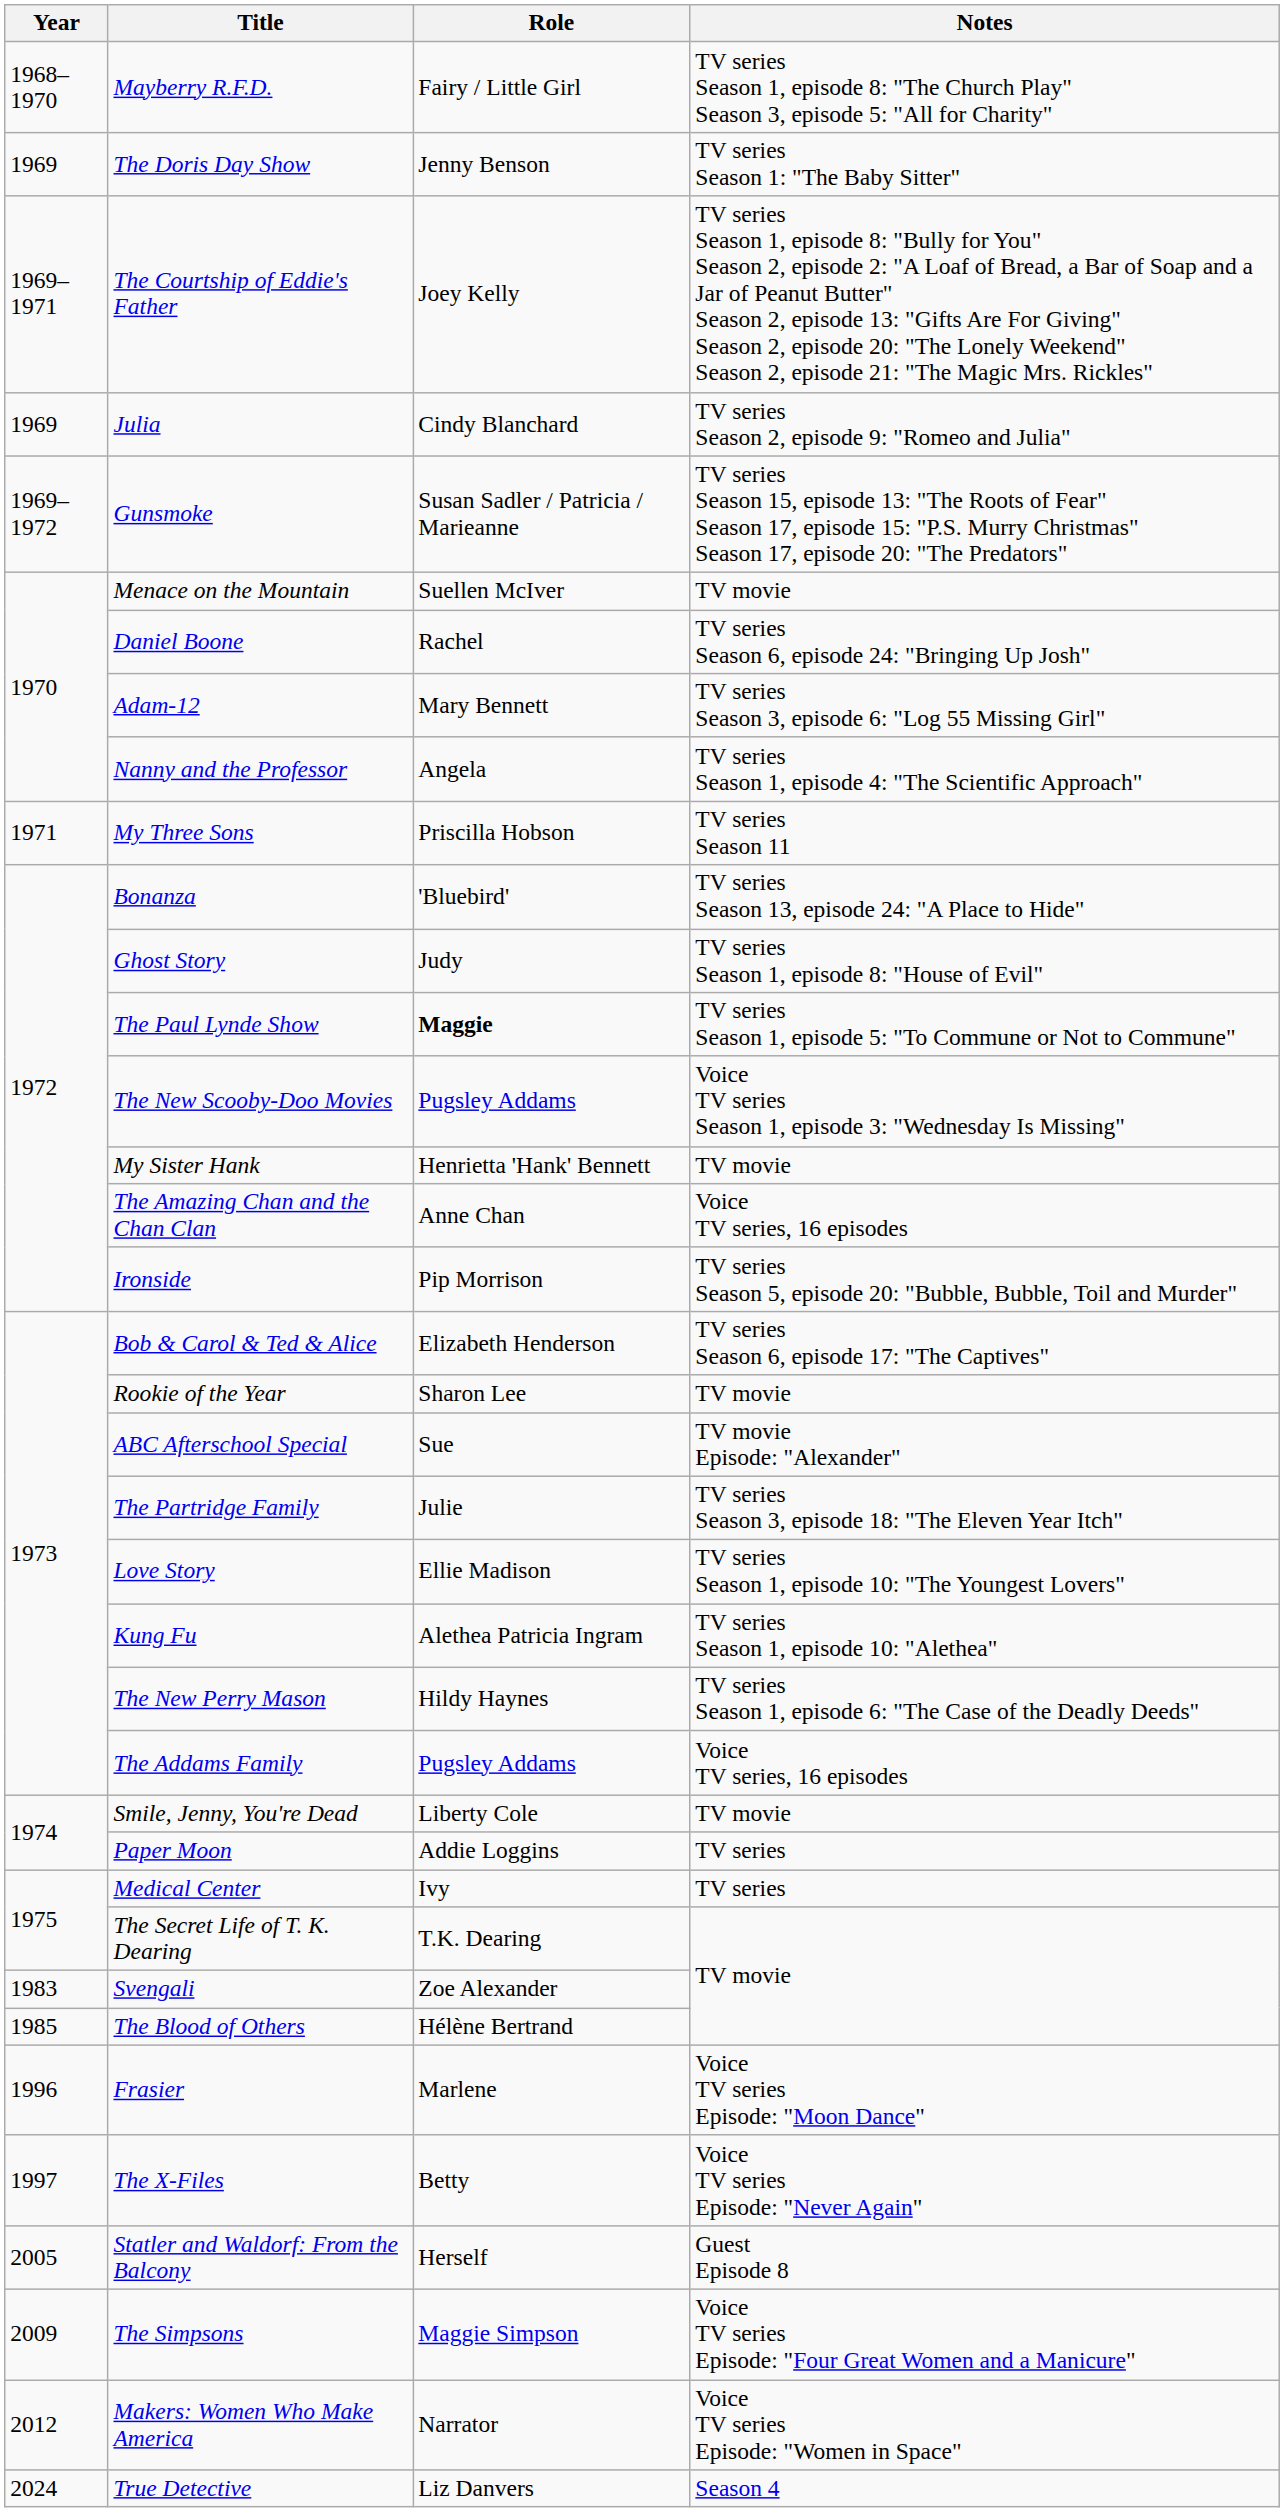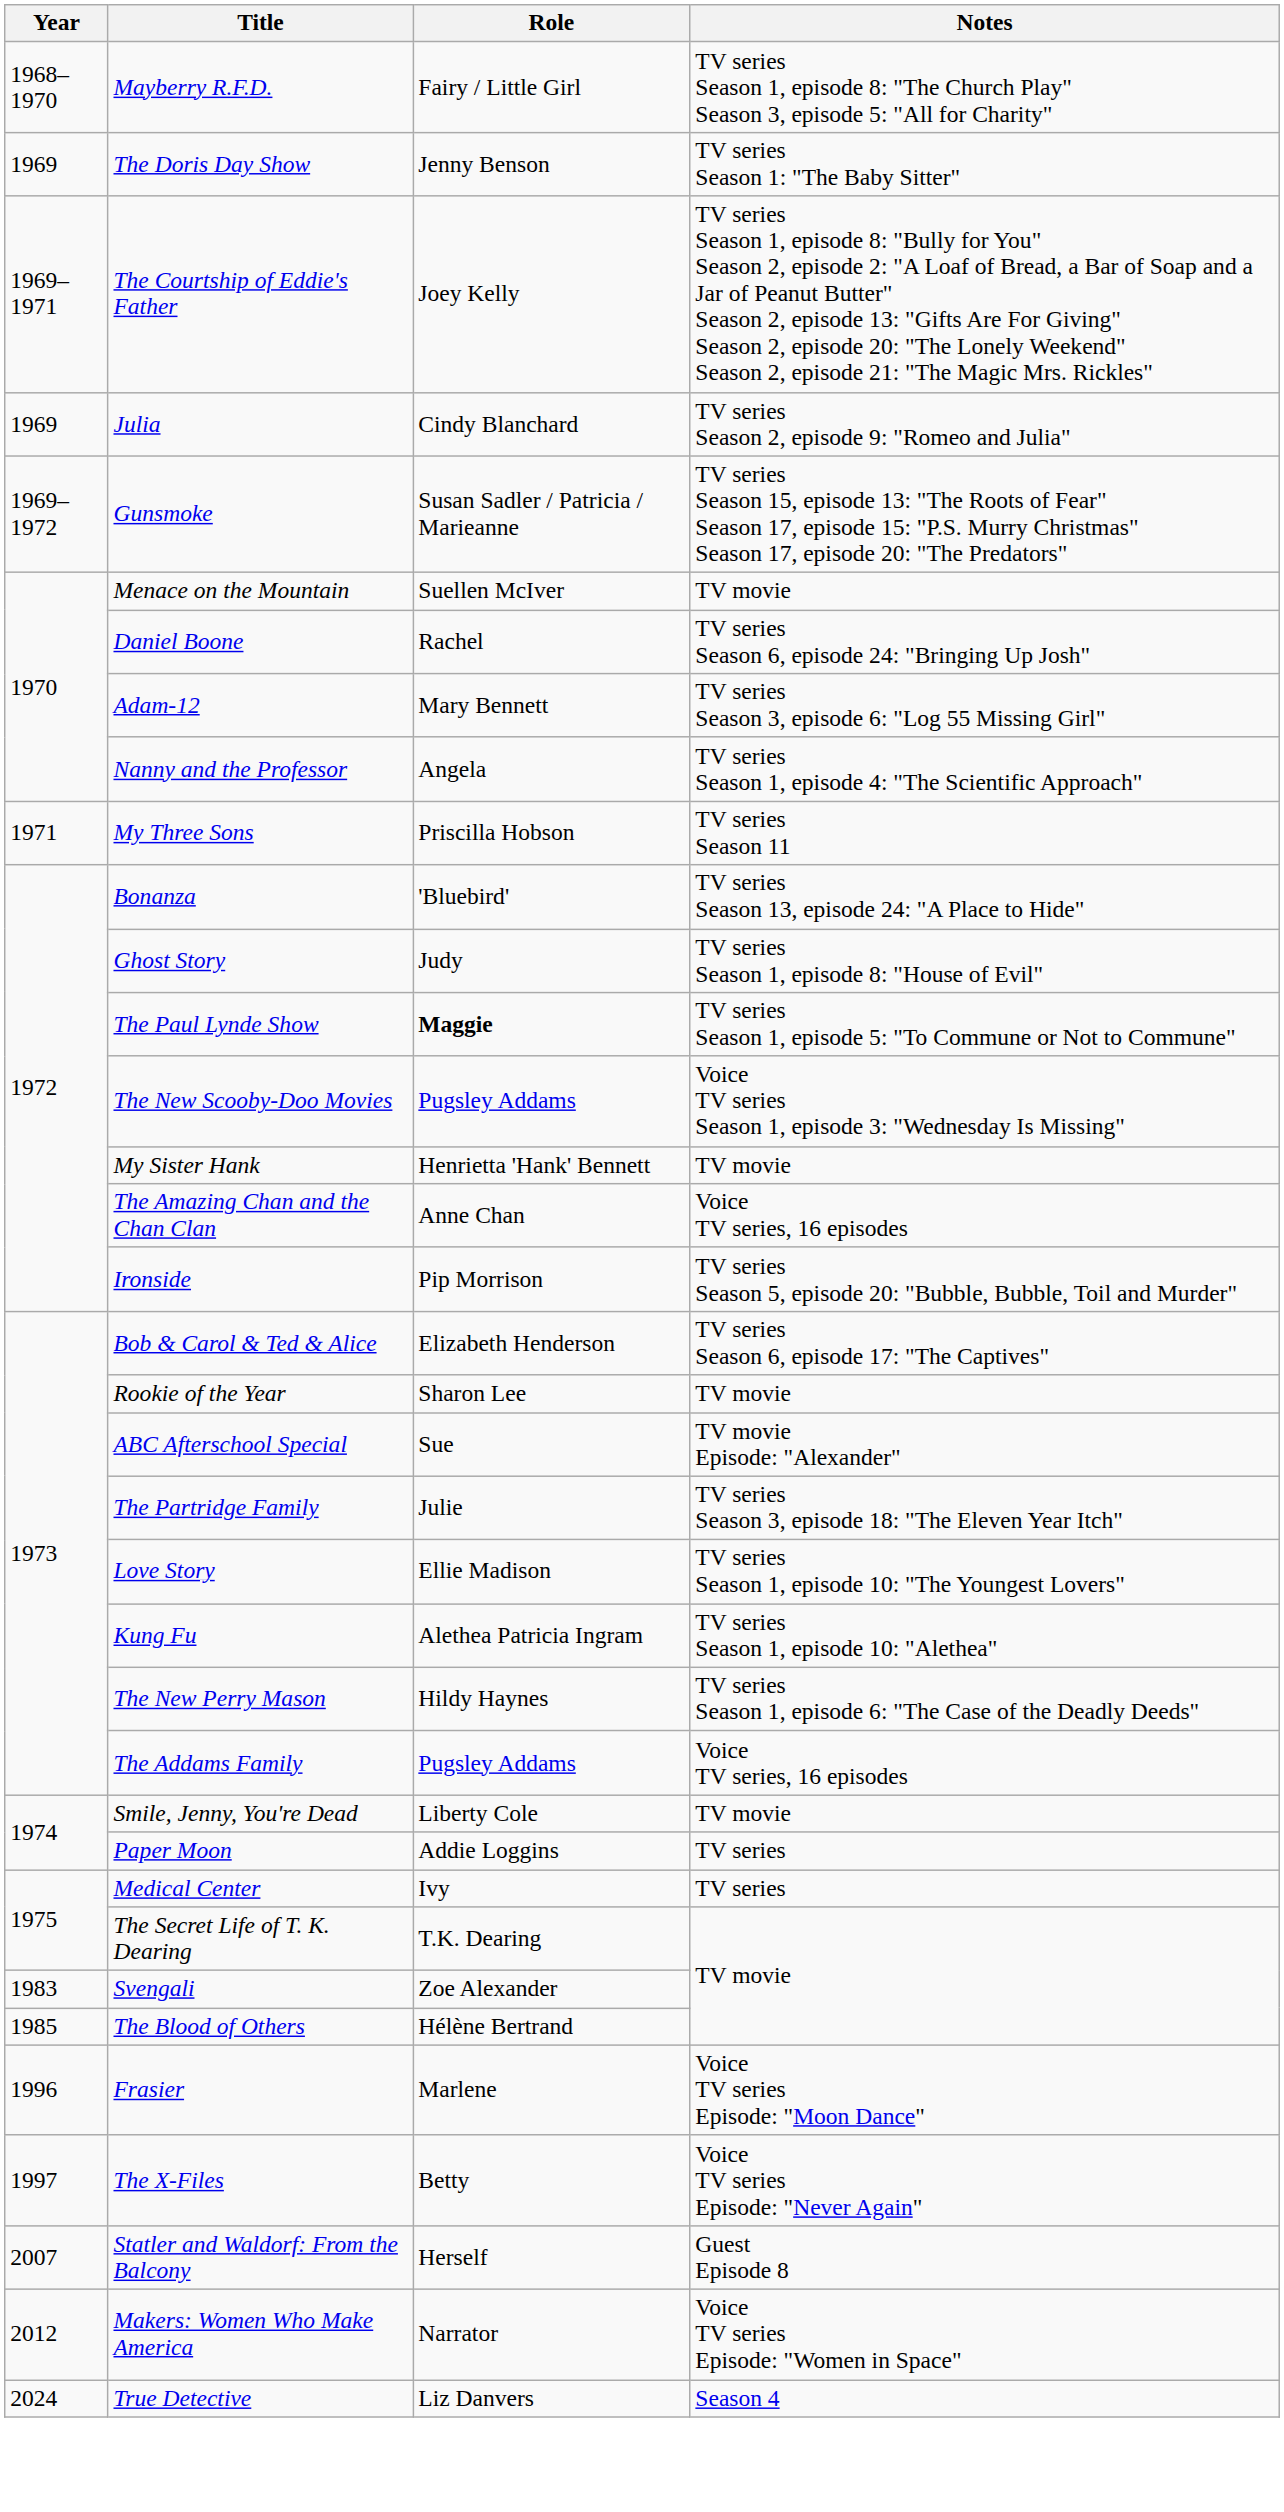 <table class="wikitable sortable">
 <tr>
 <th>Year</th>
 <th>Title</th>
 <th>Role</th>
 <th class="unsortable">Notes</th>
 </tr>
 <tr>
 <td>1968–1970</td>
 <td><em><a href='#'>Mayberry R.F.D.</a></em></td>
 <td>Fairy / Little Girl</td>
 <td>TV series<br>Season 1, episode 8: "The Church Play"<br>Season 3, episode 5: "All for Charity"</td>
 </tr>
 <tr>
 <td>1969</td>
 <td><em><a href='#'>The Doris Day Show</a></em></td>
 <td>Jenny Benson</td>
 <td>TV series<br>Season 1: "The Baby Sitter"</td>
 </tr>
 <tr>
 <td>1969–1971</td>
 <td><em><a href='#'>The Courtship of Eddie's Father</a></em></td>
 <td>Joey Kelly</td>
 <td>TV series<br>Season 1, episode 8: "Bully for You"<br>Season 2, episode 2: "A Loaf of Bread, a Bar of Soap and a Jar of Peanut Butter"<br>Season 2, episode 13: "Gifts Are For Giving"<br>Season 2, episode 20: "The Lonely Weekend"<br>Season 2, episode 21: "The Magic Mrs. Rickles"</td>
 </tr>
 <tr>
 <td>1969</td>
 <td><em><a href='#'>Julia</a></em></td>
 <td>Cindy Blanchard</td>
 <td>TV series<br>Season 2, episode 9: "Romeo and Julia"</td>
 </tr>
 <tr>
 <td>1969–1972</td>
 <td><em><a href='#'>Gunsmoke</a></em></td>
 <td>Susan Sadler / Patricia / Marieanne</td>
 <td>TV series<br>Season 15, episode 13: "The Roots of Fear"<br>Season 17, episode 15: "P.S. Murry Christmas"<br>Season 17, episode 20: "The Predators"</td>
 </tr>
 <tr>
 <td rowspan=4>1970</td>
 <td><em>Menace on the Mountain</em></td>
 <td>Suellen McIver</td>
 <td>TV movie</td>
 </tr>
 <tr>
 <td><em><a href='#'>Daniel Boone</a></em></td>
 <td>Rachel</td>
 <td>TV series<br>Season 6, episode 24: "Bringing Up Josh"</td>
 </tr>
 <tr>
 <td><em><a href='#'>Adam-12</a></em></td>
 <td>Mary Bennett</td>
 <td>TV series<br>Season 3, episode 6: "Log 55 Missing Girl"</td>
 </tr>
 <tr>
 <td><em><a href='#'>Nanny and the Professor</a></em></td>
 <td>Angela</td>
 <td>TV series<br>Season 1, episode 4: "The Scientific Approach"</td>
 </tr>
 <tr>
 <td>1971</td>
 <td><em><a href='#'>My Three Sons</a></em></td>
 <td>Priscilla Hobson</td>
 <td>TV series<br>Season 11</td>
 </tr>
 <tr>
 <td rowspan=7>1972</td>
 <td><em><a href='#'>Bonanza</a></em></td>
 <td>'Bluebird'</td>
 <td>TV series<br>Season 13, episode 24: "A Place to Hide"</td>
 </tr>
 <tr>
 <td><em><a href='#'>Ghost Story</a></em></td>
 <td>Judy</td>
 <td>TV series<br>Season 1, episode 8: "House of Evil"</td>
 </tr>
 <tr>
 <td><em><a href='#'>The Paul Lynde Show</a></em></td>
 <td><strong>Maggie</strong></td>
 <td>TV series<br>Season 1, episode 5: "To Commune or Not to Commune"</td>
 </tr>
 <tr>
 <td><em><a href='#'>The New Scooby-Doo Movies</a></em></td>
 <td><a href='#'>Pugsley Addams</a></td>
 <td>Voice<br>TV series<br>Season 1, episode 3: "Wednesday Is Missing"</td>
 </tr>
 <tr>
 <td><em>My Sister Hank</em></td>
 <td>Henrietta 'Hank' Bennett</td>
 <td>TV movie</td>
 </tr>
 <tr>
 <td><em><a href='#'>The Amazing Chan and the Chan Clan</a></em></td>
 <td>Anne Chan</td>
 <td>Voice<br>TV series, 16 episodes</td>
 </tr>
 <tr>
 <td><em><a href='#'>Ironside</a></em></td>
 <td>Pip Morrison</td>
 <td>TV series<br>Season 5, episode 20: "Bubble, Bubble, Toil and Murder"</td>
 </tr>
 <tr>
 <td rowspan=8>1973</td>
 <td><em><a href='#'>Bob & Carol & Ted & Alice</a></em></td>
 <td>Elizabeth Henderson</td>
 <td>TV series<br>Season 6, episode 17: "The Captives"</td>
 </tr>
 <tr>
 <td><em>Rookie of the Year</em></td>
 <td>Sharon Lee</td>
 <td>TV movie</td>
 </tr>
 <tr>
 <td><em><a href='#'>ABC Afterschool Special</a></em></td>
 <td>Sue</td>
 <td>TV movie<br>Episode: "Alexander"</td>
 </tr>
 <tr>
 <td><em><a href='#'>The Partridge Family</a></em></td>
 <td>Julie</td>
 <td>TV series<br>Season 3, episode 18: "The Eleven Year Itch"</td>
 </tr>
 <tr>
 <td><em><a href='#'>Love Story</a></em></td>
 <td>Ellie Madison</td>
 <td>TV series<br>Season 1, episode 10: "The Youngest Lovers"</td>
 </tr>
 <tr>
 <td><em><a href='#'>Kung Fu</a></em></td>
 <td>Alethea Patricia Ingram</td>
 <td>TV series<br>Season 1, episode 10: "Alethea"</td>
 </tr>
 <tr>
 <td><em><a href='#'>The New Perry Mason</a></em></td>
 <td>Hildy Haynes</td>
 <td>TV series<br>Season 1, episode 6: "The Case of the Deadly Deeds"</td>
 </tr>
 <tr>
 <td><em><a href='#'>The Addams Family</a></em></td>
 <td><a href='#'>Pugsley Addams</a></td>
 <td>Voice<br>TV series, 16 episodes</td>
 </tr>
 <tr>
 <td rowspan=2>1974</td>
 <td><em>Smile, Jenny, You're Dead</em></td>
 <td>Liberty Cole</td>
 <td>TV movie</td>
 </tr>
 <tr>
 <td><em><a href='#'>Paper Moon</a></em></td>
 <td>Addie Loggins</td>
 <td>TV series</td>
 </tr>
 <tr>
 <td rowspan=2>1975</td>
 <td><em><a href='#'>Medical Center</a></em></td>
 <td>Ivy</td>
 <td>TV series</td>
 </tr>
 <tr>
 <td><em>The Secret Life of T. K. Dearing</em></td>
 <td>T.K. Dearing</td>
 <td rowspan=3>TV movie</td>
 </tr>
 <tr>
 <td>1983</td>
 <td><em><a href='#'>Svengali</a></em></td>
 <td>Zoe Alexander</td>
 </tr>
 <tr>
 <td>1985</td>
 <td><em><a href='#'>The Blood of Others</a></em></td>
 <td>Hélène Bertrand</td>
 </tr>
 <tr>
 <td>1996</td>
 <td><em><a href='#'>Frasier</a></em></td>
 <td>Marlene</td>
 <td>Voice<br>TV series<br>Episode: "<a href='#'>Moon Dance</a>"</td>
 </tr>
 <tr>
 <td>1997</td>
 <td><em><a href='#'>The X-Files</a></em></td>
 <td>Betty</td>
 <td>Voice<br>TV series<br>Episode: "<a href='#'>Never Again</a>"</td>
 </tr>
 <tr>
-<td>2005</td>
+<td>2007</td>
 <td><em><a href='#'>Statler and Waldorf: From the Balcony</a></em></td>
 <td>Herself</td>
 <td>Guest<br>Episode 8</td>
-</tr>
-<tr>
-<td>2009</td>
-<td><em><a href='#'>The Simpsons</a></em></td>
-<td><a href='#'>Maggie Simpson</a></td>
-<td>Voice<br>TV series<br>Episode: "<a href='#'>Four Great Women and a Manicure</a>"</td>
 </tr>
 <tr>
 <td>2012</td>
 <td><em><a href='#'>Makers: Women Who Make America</a></em></td>
 <td>Narrator</td>
 <td>Voice<br>TV series<br>Episode: "Women in Space"</td>
 </tr>
 <tr>
 <td>2024</td>
 <td><em><a href='#'>True Detective</a></em></td>
 <td>Liz Danvers</td>
 <td><a href='#'>Season 4</a></td>
 </tr>
 </table>
